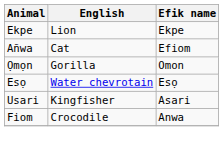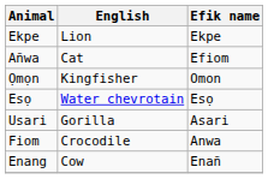 <table class="wikitable">
 <tr>
 <th>Animal</th>
 <th>English</th>
 <th>Efik name</th>
 </tr>
 <tr>
 <td>Ekpe</td>
 <td>Lion</td>
 <td>Ekpe</td>
 </tr>
 <tr>
 <td>Añwa</td>
 <td>Cat</td>
 <td>Efiom</td>
 </tr>
 <tr>
 <td>Ọmọn</td>
-<td>Gorilla</td>
+<td>Kingfisher</td>
 <td>Omon</td>
 </tr>
 <tr>
 <td>Esọ</td>
 <td><a href='#'>Water chevrotain</a></td>
 <td>Esọ</td>
 </tr>
 <tr>
 <td>Usari</td>
-<td>Kingfisher</td>
+<td>Gorilla</td>
 <td>Asari</td>
 </tr>
 <tr>
 <td>Fiom</td>
 <td>Crocodile</td>
 <td>Anwa</td>
 </tr>
 <tr>
+<td>Enang</td>
+<td>Cow</td>
+<td>Enañ</td>
+</tr>
+<tr>
 </tr>
 </table>
